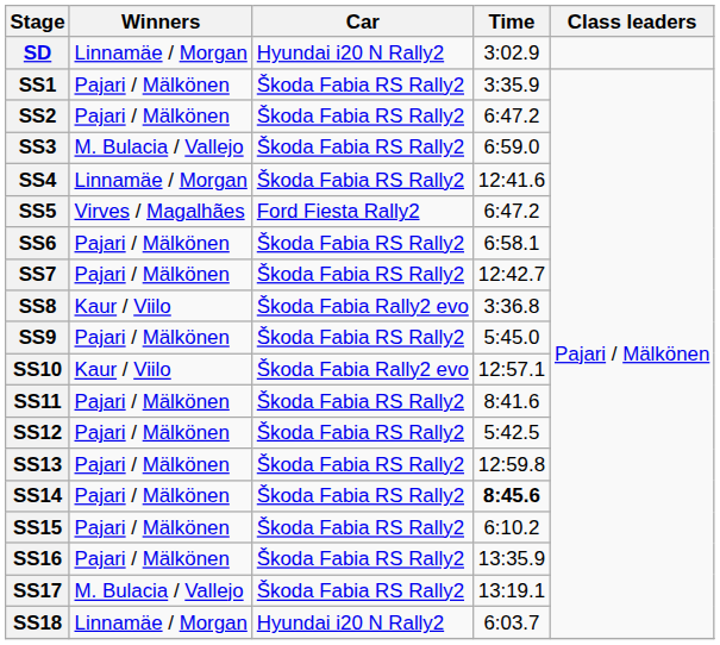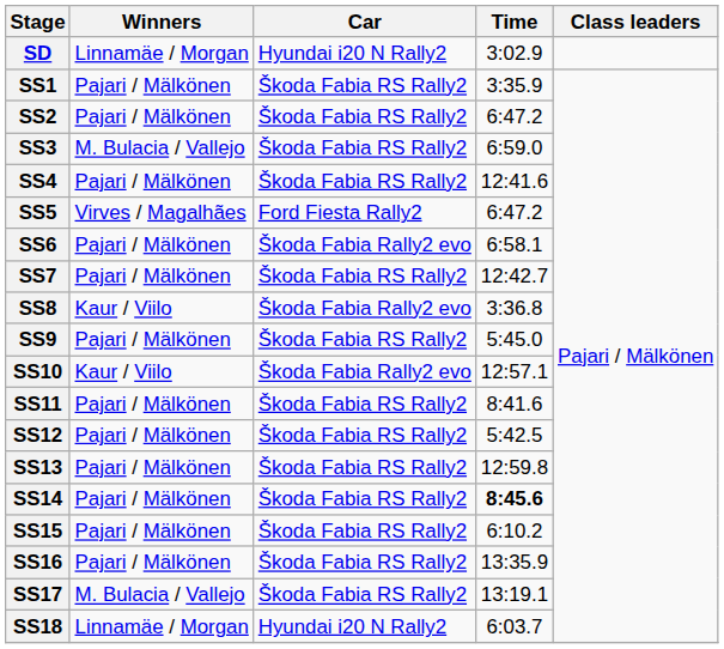 <table class="wikitable" style="font-size:85%">
 <tr>
 <th>Stage</th>
 <th>Winners</th>
 <th>Car</th>
 <th>Time</th>
 <th>Class leaders</th>
 </tr>
 <tr>
 <th><a href='#'>SD</a></th>
 <td><a href='#'>Linnamäe</a> / <a href='#'>Morgan</a></td>
 <td><a href='#'>Hyundai i20 N Rally2</a></td>
 <td align="center">3:02.9</td>
 <td></td>
 </tr>
 <tr>
 <th>SS1</th>
 <td><a href='#'>Pajari</a> / <a href='#'>Mälkönen</a></td>
 <td><a href='#'>Škoda Fabia RS Rally2</a></td>
 <td align="center">3:35.9</td>
 <td rowspan="18"><a href='#'>Pajari</a> / <a href='#'>Mälkönen</a></td>
 </tr>
 <tr>
 <th>SS2</th>
 <td><a href='#'>Pajari</a> / <a href='#'>Mälkönen</a></td>
 <td><a href='#'>Škoda Fabia RS Rally2</a></td>
 <td align="center">6:47.2</td>
 </tr>
 <tr>
 <th>SS3</th>
 <td><a href='#'>M. Bulacia</a> / <a href='#'>Vallejo</a></td>
 <td><a href='#'>Škoda Fabia RS Rally2</a></td>
 <td align="center">6:59.0</td>
 </tr>
 <tr>
 <th>SS4</th>
-<td><a href='#'>Linnamäe</a> / <a href='#'>Morgan</a></td>
+<td><a href='#'>Pajari</a> / <a href='#'>Mälkönen</a></td>
 <td><a href='#'>Škoda Fabia RS Rally2</a></td>
 <td align="center">12:41.6</td>
 </tr>
 <tr>
 <th>SS5</th>
 <td><a href='#'>Virves</a> / <a href='#'>Magalhães</a></td>
 <td><a href='#'>Ford Fiesta Rally2</a></td>
 <td align="center">6:47.2</td>
 </tr>
 <tr>
 <th>SS6</th>
 <td><a href='#'>Pajari</a> / <a href='#'>Mälkönen</a></td>
-<td><a href='#'>Škoda Fabia RS Rally2</a></td>
+<td><a href='#'>Škoda Fabia Rally2 evo</a></td>
 <td align="center">6:58.1</td>
 </tr>
 <tr>
 <th>SS7</th>
 <td><a href='#'>Pajari</a> / <a href='#'>Mälkönen</a></td>
 <td><a href='#'>Škoda Fabia RS Rally2</a></td>
 <td align="center">12:42.7</td>
 </tr>
 <tr>
 <th>SS8</th>
 <td><a href='#'>Kaur</a> / <a href='#'>Viilo</a></td>
 <td><a href='#'>Škoda Fabia Rally2 evo</a></td>
 <td align="center">3:36.8</td>
 </tr>
 <tr>
 <th>SS9</th>
 <td><a href='#'>Pajari</a> / <a href='#'>Mälkönen</a></td>
 <td><a href='#'>Škoda Fabia RS Rally2</a></td>
 <td align="center">5:45.0</td>
 </tr>
 <tr>
 <th>SS10</th>
 <td><a href='#'>Kaur</a> / <a href='#'>Viilo</a></td>
 <td><a href='#'>Škoda Fabia Rally2 evo</a></td>
 <td align="center">12:57.1</td>
 </tr>
 <tr>
 <th>SS11</th>
 <td><a href='#'>Pajari</a> / <a href='#'>Mälkönen</a></td>
 <td><a href='#'>Škoda Fabia RS Rally2</a></td>
 <td align="center">8:41.6</td>
 </tr>
 <tr>
 <th>SS12</th>
 <td><a href='#'>Pajari</a> / <a href='#'>Mälkönen</a></td>
 <td><a href='#'>Škoda Fabia RS Rally2</a></td>
 <td align="center">5:42.5</td>
 </tr>
 <tr>
 <th>SS13</th>
 <td><a href='#'>Pajari</a> / <a href='#'>Mälkönen</a></td>
 <td><a href='#'>Škoda Fabia RS Rally2</a></td>
 <td align="center">12:59.8</td>
 </tr>
 <tr>
 <th>SS14</th>
 <td><a href='#'>Pajari</a> / <a href='#'>Mälkönen</a></td>
 <td><a href='#'>Škoda Fabia RS Rally2</a></td>
 <td align="center"><strong>8:45.6</strong></td>
 </tr>
 <tr>
 <th>SS15</th>
 <td><a href='#'>Pajari</a> / <a href='#'>Mälkönen</a></td>
 <td><a href='#'>Škoda Fabia RS Rally2</a></td>
 <td align="center">6:10.2</td>
 </tr>
 <tr>
 <th>SS16</th>
 <td><a href='#'>Pajari</a> / <a href='#'>Mälkönen</a></td>
 <td><a href='#'>Škoda Fabia RS Rally2</a></td>
 <td align="center">13:35.9</td>
 </tr>
 <tr>
 <th>SS17</th>
 <td><a href='#'>M. Bulacia</a> / <a href='#'>Vallejo</a></td>
 <td><a href='#'>Škoda Fabia RS Rally2</a></td>
 <td align="center">13:19.1</td>
 </tr>
 <tr>
 <th>SS18</th>
 <td><a href='#'>Linnamäe</a> / <a href='#'>Morgan</a></td>
 <td><a href='#'>Hyundai i20 N Rally2</a></td>
 <td align="center">6:03.7</td>
 </tr>
 <tr>
 </tr>
 </table>
